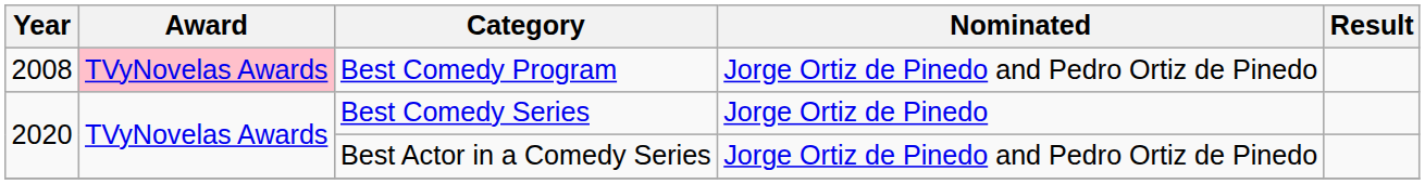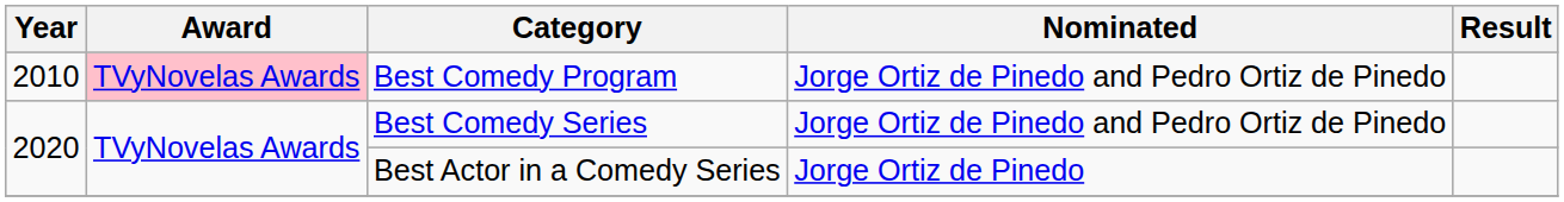 <table class="wikitable plainrowheaders">
 <tr>
 <th scope="col">Year</th>
 <th scope="col">Award</th>
 <th scope="col">Category</th>
 <th scope="col">Nominated</th>
 <th scope="col">Result</th>
 </tr>
 <tr>
-<td>2008</td>
+<td>2010</td>
 <td style="background: pink;"><a href='#'>TVyNovelas Awards</a></td>
 <td><a href='#'>Best Comedy Program</a></td>
 <td><a href='#'>Jorge Ortiz de Pinedo</a> and Pedro Ortiz de Pinedo</td>
 <td></td>
 </tr>
 <tr>
 <td rowspan="2">2020</td>
 <td rowspan="2"><a href='#'>TVyNovelas Awards</a></td>
 <td><a href='#'>Best Comedy Series</a></td>
-<td><a href='#'>Jorge Ortiz de Pinedo</a></td>
+<td><a href='#'>Jorge Ortiz de Pinedo</a> and Pedro Ortiz de Pinedo</td>
 <td></td>
 </tr>
 <tr>
 <td>Best Actor in a Comedy Series</td>
-<td><a href='#'>Jorge Ortiz de Pinedo</a> and Pedro Ortiz de Pinedo</td>
+<td><a href='#'>Jorge Ortiz de Pinedo</a></td>
 <td></td>
 </tr>
 <tr>
 </tr>
 </table>
